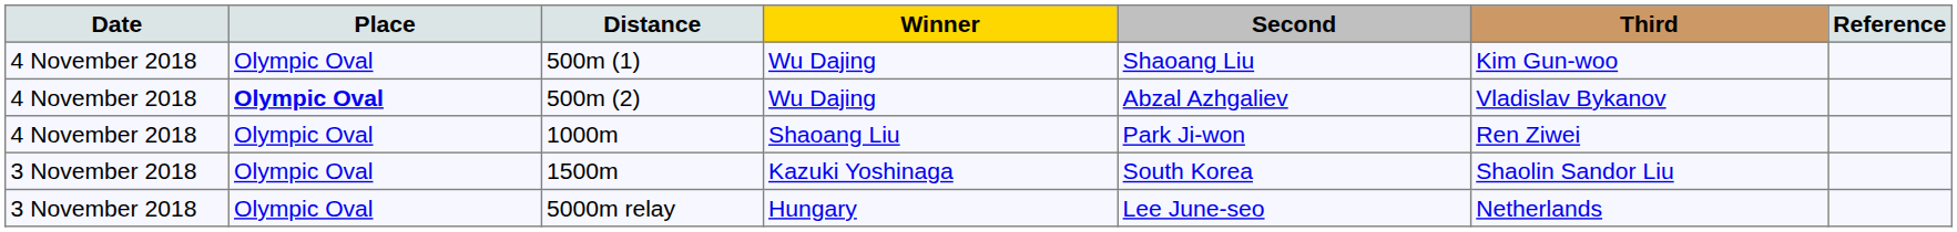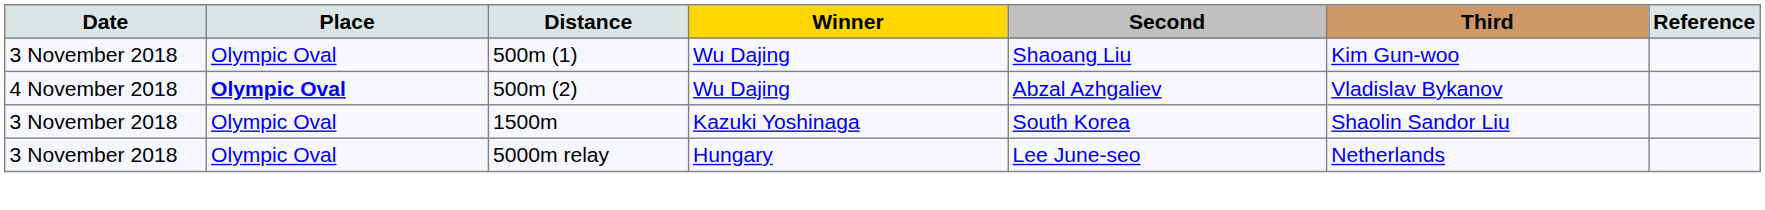 <table bgcolor="#f7f8ff" cellpadding="3" cellspacing="0" border="1" style="font-size: 95%; border: gray solid 1px; border-collapse: collapse;">
 <tr bgcolor="#cccccc" (1>
 <td width="150" align="center" bgcolor="#dce5e5"><strong>Date</strong></td>
 <td width="220" align="center" bgcolor="#dce5e5"><strong>Place</strong></td>
 <td width="150" align="center" bgcolor="#dce5e5"><strong>Distance</strong></td>
 <td align="center" bgcolor="gold" width="250"><strong>Winner</strong></td>
 <td align="center" bgcolor="silver" width="250"><strong>Second</strong></td>
 <td width="250" align="center" bgcolor="#cc9966"><strong>Third</strong></td>
 <td width="30" align="center" bgcolor="#dce5e5"><strong>Reference</strong></td>
 </tr>
 <tr align="left">
-<td>4 November 2018</td>
+<td>3 November 2018</td>
 <td><a href='#'>Olympic Oval</a></td>
 <td>500m (1)</td>
 <td> <a href='#'>Wu Dajing</a></td>
 <td> <a href='#'>Shaoang Liu</a></td>
 <td> <a href='#'>Kim Gun-woo</a></td>
 <td></td>
 </tr>
 <tr align="left">
 <td>4 November 2018</td>
 <td><strong><a href='#'>Olympic Oval</a></strong></td>
 <td>500m (2)</td>
 <td> <a href='#'>Wu Dajing</a></td>
 <td> <a href='#'>Abzal Azhgaliev</a></td>
 <td> <a href='#'>Vladislav Bykanov</a></td>
-<td></td>
-</tr>
-<tr align="left">
-<td>4 November 2018</td>
-<td><a href='#'>Olympic Oval</a></td>
-<td>1000m</td>
-<td> <a href='#'>Shaoang Liu</a></td>
-<td> <a href='#'>Park Ji-won</a></td>
-<td> <a href='#'>Ren Ziwei</a></td>
 <td></td>
 </tr>
 <tr align="left">
 <td>3 November 2018</td>
 <td><a href='#'>Olympic Oval</a></td>
 <td>1500m</td>
 <td> <a href='#'>Kazuki Yoshinaga</a></td>
 <td> <a href='#'>South Korea</a></td>
 <td> <a href='#'>Shaolin Sandor Liu</a></td>
 <td></td>
 </tr>
 <tr align="left">
 <td>3 November 2018</td>
 <td><a href='#'>Olympic Oval</a></td>
 <td>5000m relay</td>
 <td> <a href='#'>Hungary</a></td>
 <td> <a href='#'>Lee June-seo</a></td>
 <td> <a href='#'>Netherlands</a></td>
 <td> </td>
 </tr>
 </table>
